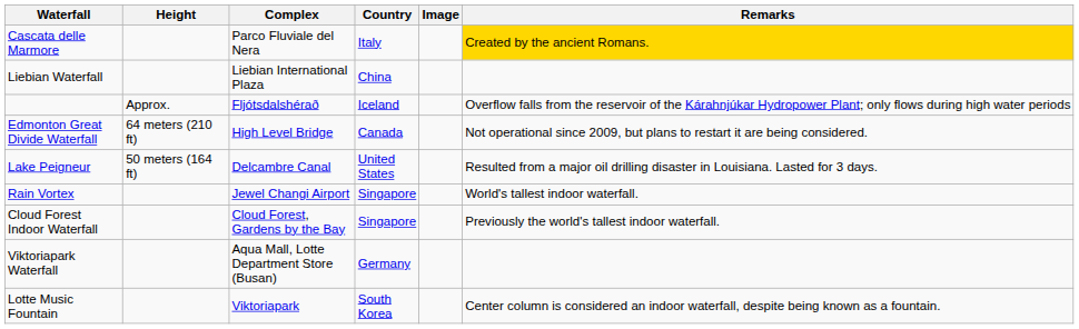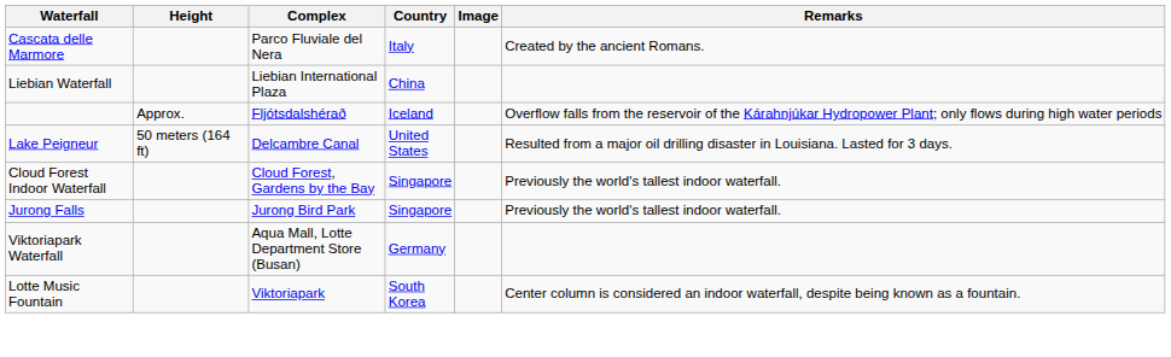 <table class="wikitable sortable">
 <tr>
 <th style="width: 140px">Waterfall</th>
 <th style="width: 125px">Height</th>
 <th style="width: 150px"class="unsortable">Complex</th>
 <th style="width: 70px;">Country</th>
 <th class="unsortable">Image</th>
 <th class="unsortable">Remarks</th>
 </tr>
 <tr>
 <td><a href='#'>Cascata delle Marmore</a></td>
 <td></td>
 <td>Parco Fluviale del Nera</td>
 <td><a href='#'>Italy</a></td>
 <td></td>
-<td style="background: gold;">Created by the ancient Romans.</td>
+<td>Created by the ancient Romans.</td>
 </tr>
 <tr>
 <td>Liebian Waterfall</td>
 <td></td>
 <td>Liebian International Plaza</td>
 <td><a href='#'>China</a></td>
 <td></td>
 <td></td>
 </tr>
 <tr>
 <td></td>
 <td>Approx. </td>
 <td><a href='#'>Fljótsdalshérað</a></td>
 <td><a href='#'>Iceland</a></td>
 <td></td>
 <td>Overflow falls from the reservoir of the <a href='#'>Kárahnjúkar Hydropower Plant</a>; only flows during high water periods</td>
 </tr>
 <tr>
-<td><a href='#'>Edmonton Great Divide Waterfall</a></td>
-<td>64 meters (210 ft)</td>
-<td><a href='#'>High Level Bridge</a></td>
-<td><a href='#'>Canada</a></td>
-<td><br></td>
-<td>Not operational since 2009, but plans to restart it are being considered.</td>
-</tr>
-<tr>
 <td><a href='#'>Lake Peigneur</a></td>
 <td>50 meters (164 ft)</td>
 <td><a href='#'>Delcambre Canal</a></td>
 <td><a href='#'>United States</a></td>
 <td></td>
 <td>Resulted from a major oil drilling disaster in Louisiana. Lasted for 3 days.</td>
 </tr>
 <tr>
-<td><a href='#'>Rain Vortex</a></td>
-<td></td>
-<td><a href='#'>Jewel Changi Airport</a></td>
-<td><a href='#'>Singapore</a></td>
-<td></td>
-<td>World's tallest indoor waterfall.</td>
-</tr>
-<tr>
 <td>Cloud Forest Indoor Waterfall</td>
 <td></td>
 <td><a href='#'>Cloud Forest</a>, <a href='#'>Gardens by the Bay</a></td>
+<td><a href='#'>Singapore</a></td>
+<td></td>
+<td>Previously the world's tallest indoor waterfall.</td>
+</tr>
+<tr>
+<td><a href='#'>Jurong Falls</a></td>
+<td></td>
+<td><a href='#'>Jurong Bird Park</a></td>
 <td><a href='#'>Singapore</a></td>
 <td></td>
 <td>Previously the world's tallest indoor waterfall.</td>
 </tr>
 <tr>
 <td>Viktoriapark Waterfall</td>
 <td></td>
 <td>Aqua Mall, Lotte Department Store (Busan)</td>
 <td><a href='#'>Germany</a></td>
 <td></td>
 <td></td>
 </tr>
 <tr>
 <td>Lotte Music Fountain</td>
 <td></td>
 <td><a href='#'>Viktoriapark</a></td>
 <td><a href='#'>South Korea</a></td>
 <td></td>
 <td>Center column is considered an indoor waterfall, despite being known as a fountain.</td>
 </tr>
 </table>
